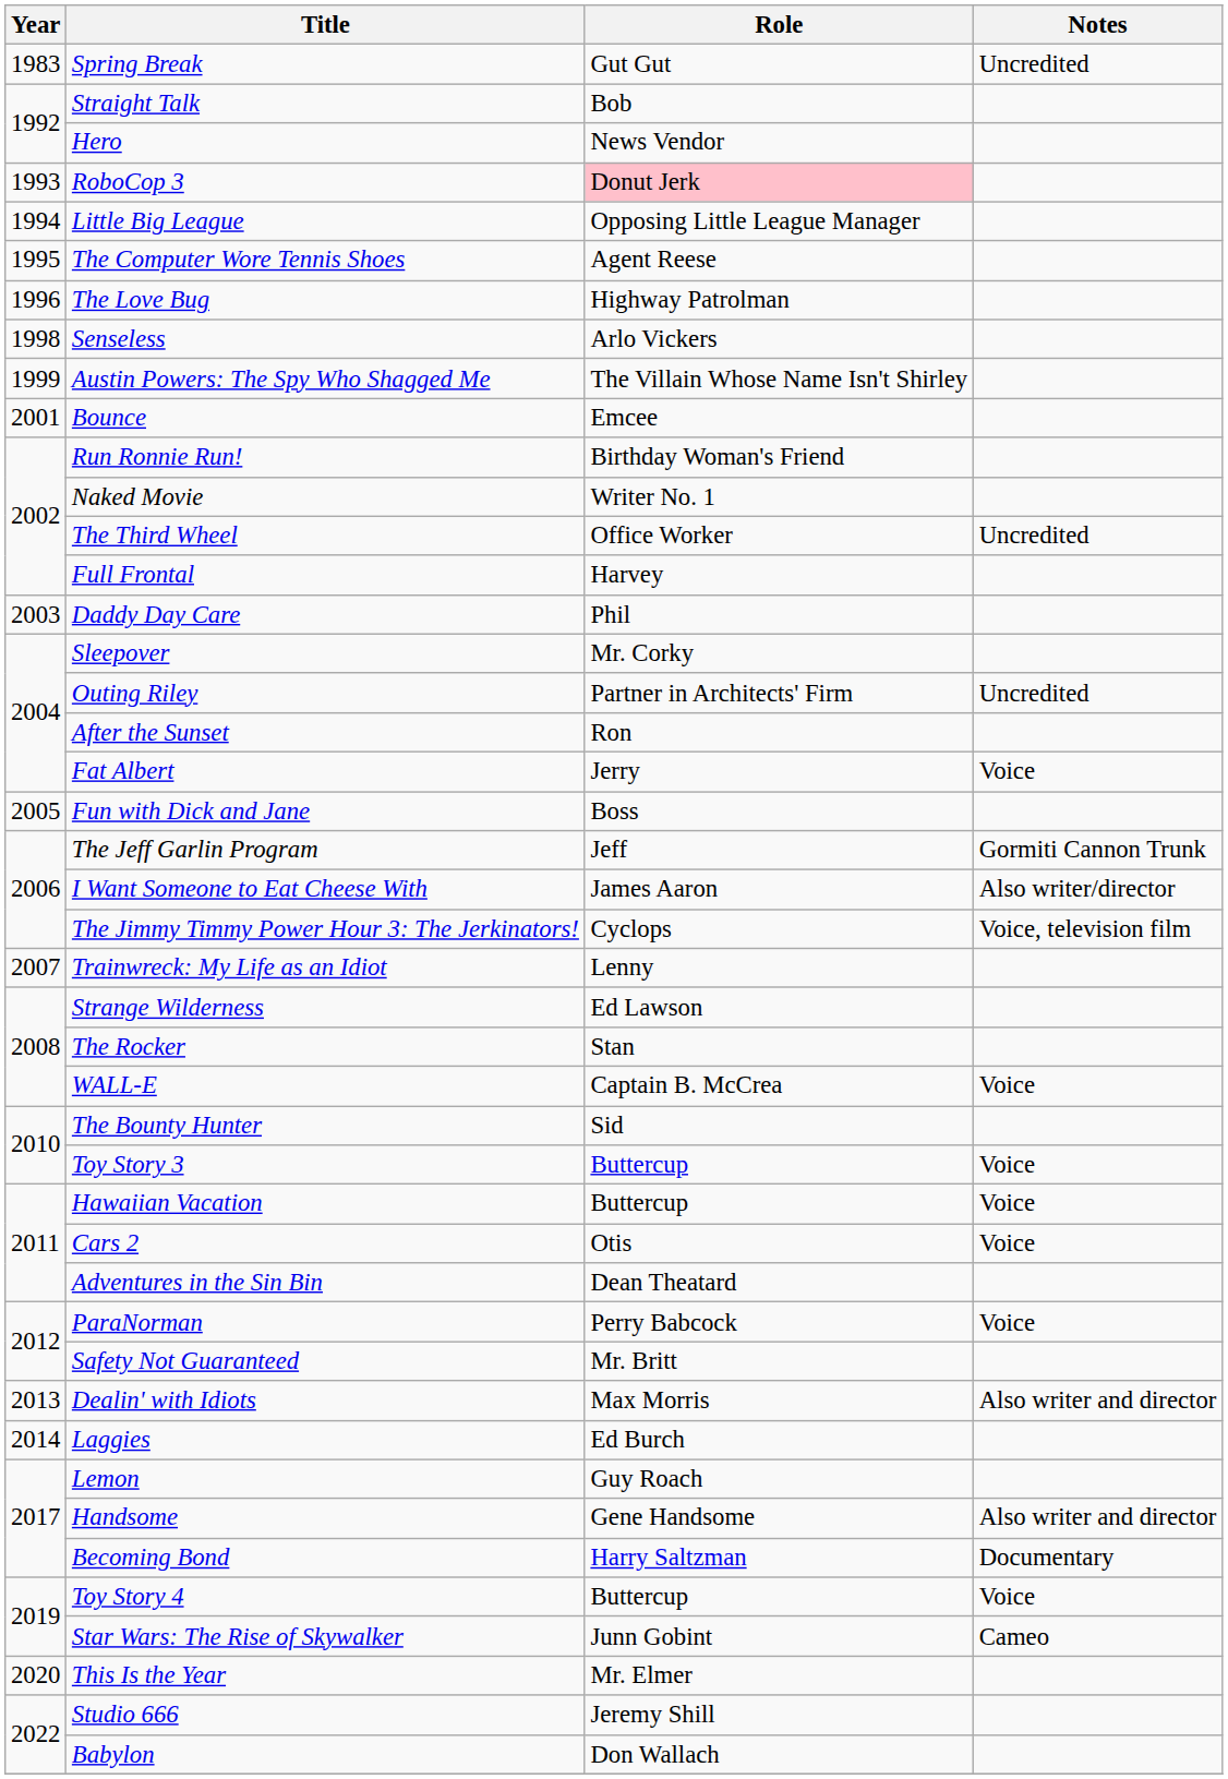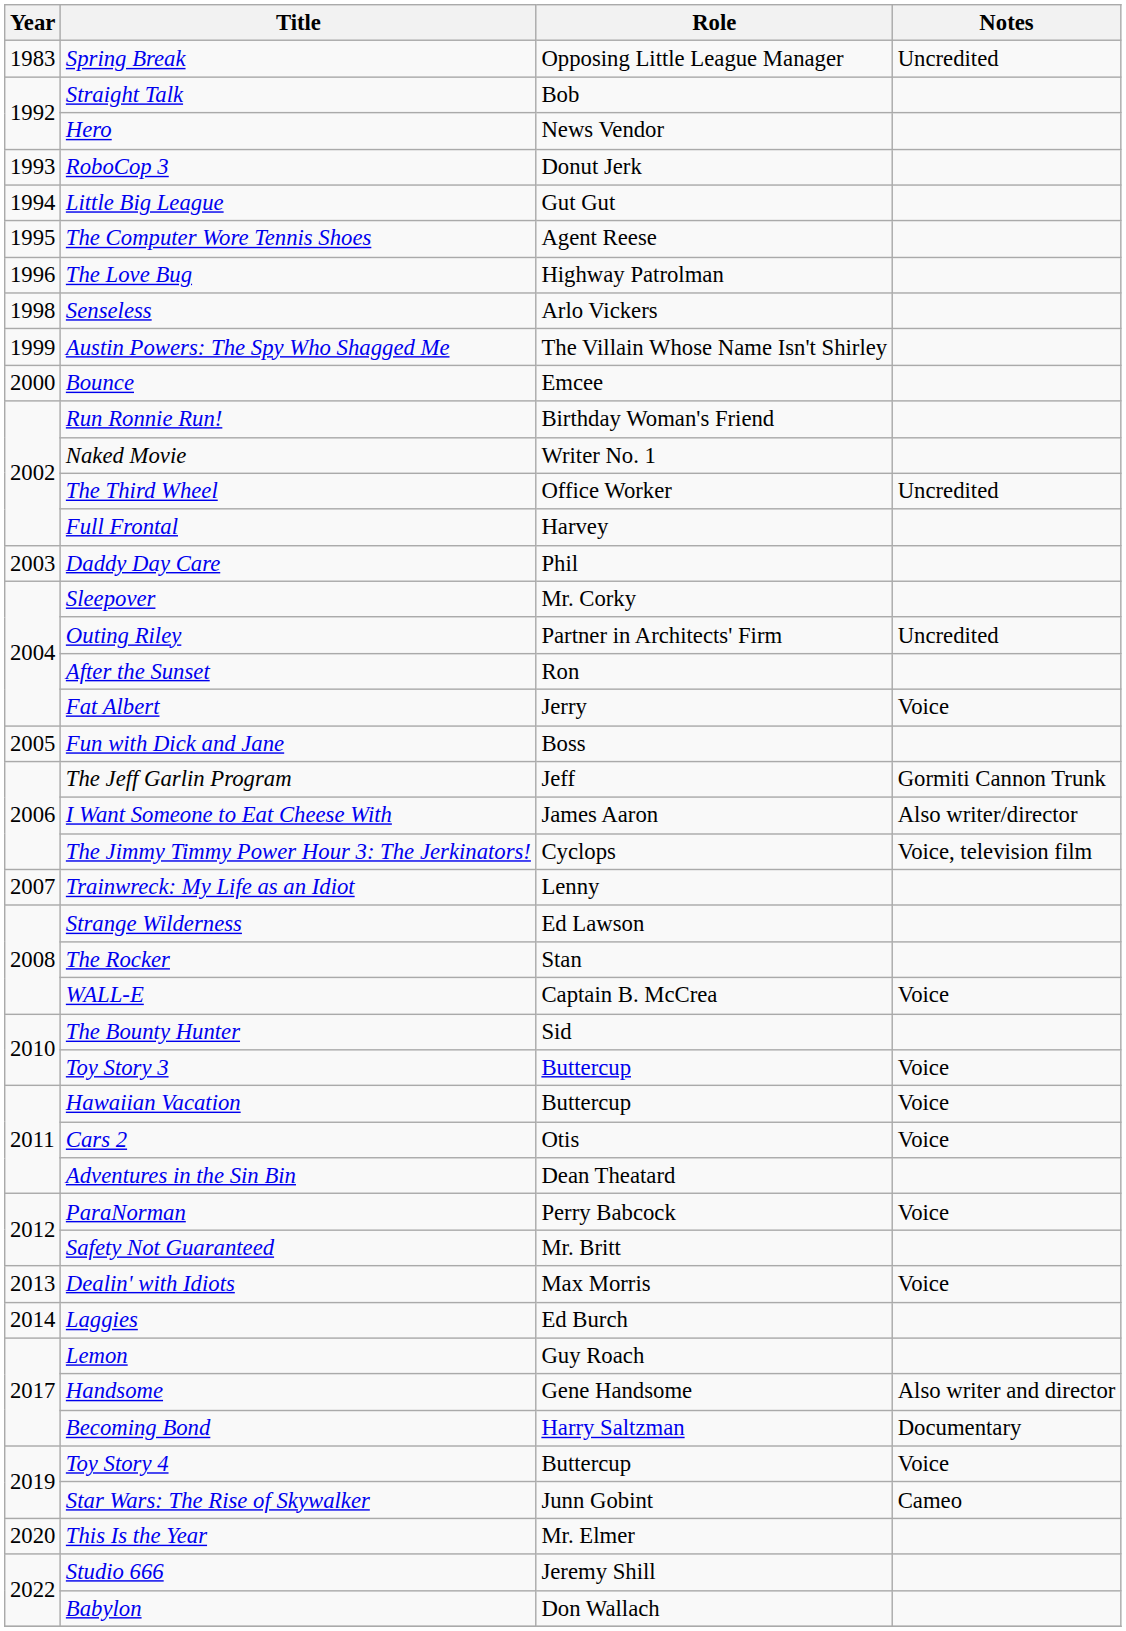 <table class="wikitable sortable">
 <tr>
 <th>Year</th>
 <th>Title</th>
 <th>Role</th>
 <th class="unsortable">Notes</th>
 </tr>
 <tr>
 <td>1983</td>
 <td><em><a href='#'>Spring Break</a></em></td>
-<td>Gut Gut</td>
+<td>Opposing Little League Manager</td>
 <td>Uncredited</td>
 </tr>
 <tr>
 <td rowspan="2">1992</td>
 <td><em><a href='#'>Straight Talk</a></em></td>
 <td>Bob</td>
 <td></td>
 </tr>
 <tr>
 <td><em><a href='#'>Hero</a></em></td>
 <td>News Vendor</td>
 <td></td>
 </tr>
 <tr>
 <td>1993</td>
 <td><em><a href='#'>RoboCop 3</a></em></td>
-<td style="background: pink;">Donut Jerk</td>
+<td>Donut Jerk</td>
 <td></td>
 </tr>
 <tr>
 <td>1994</td>
 <td><em><a href='#'>Little Big League</a></em></td>
-<td>Opposing Little League Manager</td>
+<td>Gut Gut</td>
 <td></td>
 </tr>
 <tr>
 <td>1995</td>
 <td><em><a href='#'>The Computer Wore Tennis Shoes</a></em></td>
 <td>Agent Reese</td>
 <td></td>
 </tr>
 <tr>
 <td>1996</td>
 <td><em><a href='#'>The Love Bug</a></em></td>
 <td>Highway Patrolman</td>
 <td></td>
 </tr>
 <tr>
 <td>1998</td>
 <td><em><a href='#'>Senseless</a></em></td>
 <td>Arlo Vickers</td>
 <td></td>
 </tr>
 <tr>
 <td>1999</td>
 <td><em><a href='#'>Austin Powers: The Spy Who Shagged Me</a></em></td>
 <td>The Villain Whose Name Isn't Shirley</td>
 <td></td>
 </tr>
 <tr>
-<td>2001</td>
+<td>2000</td>
 <td><em><a href='#'>Bounce</a></em></td>
 <td>Emcee</td>
 <td></td>
 </tr>
 <tr>
 <td rowspan="4">2002</td>
 <td><em><a href='#'>Run Ronnie Run!</a></em></td>
 <td>Birthday Woman's Friend</td>
 <td></td>
 </tr>
 <tr>
 <td><em>Naked Movie</em></td>
 <td>Writer No. 1</td>
 <td></td>
 </tr>
 <tr>
 <td><em><a href='#'>The Third Wheel</a></em></td>
 <td>Office Worker</td>
 <td>Uncredited</td>
 </tr>
 <tr>
 <td><em><a href='#'>Full Frontal</a></em></td>
 <td>Harvey</td>
 <td></td>
 </tr>
 <tr>
 <td>2003</td>
 <td><em><a href='#'>Daddy Day Care</a></em></td>
 <td>Phil</td>
 <td></td>
 </tr>
 <tr>
 <td rowspan="4">2004</td>
 <td><em><a href='#'>Sleepover</a></em></td>
 <td>Mr. Corky</td>
 <td></td>
 </tr>
 <tr>
 <td><em><a href='#'>Outing Riley</a></em></td>
 <td>Partner in Architects' Firm</td>
 <td>Uncredited</td>
 </tr>
 <tr>
 <td><em><a href='#'>After the Sunset</a></em></td>
 <td>Ron</td>
 <td></td>
 </tr>
 <tr>
 <td><em><a href='#'>Fat Albert</a></em></td>
 <td>Jerry</td>
 <td>Voice</td>
 </tr>
 <tr>
 <td>2005</td>
 <td><em><a href='#'>Fun with Dick and Jane</a></em></td>
 <td>Boss</td>
 <td></td>
 </tr>
 <tr>
 <td rowspan="3">2006</td>
 <td><em>The Jeff Garlin Program</em></td>
 <td>Jeff</td>
 <td>Gormiti Cannon Trunk</td>
 </tr>
 <tr>
 <td><em><a href='#'>I Want Someone to Eat Cheese With</a></em></td>
 <td>James Aaron</td>
 <td>Also writer/director</td>
 </tr>
 <tr>
 <td><em><a href='#'>The Jimmy Timmy Power Hour 3: The Jerkinators!</a></em></td>
 <td>Cyclops</td>
 <td>Voice, television film</td>
 </tr>
 <tr>
 <td>2007</td>
 <td><em><a href='#'>Trainwreck: My Life as an Idiot</a></em></td>
 <td>Lenny</td>
 <td></td>
 </tr>
 <tr>
 <td rowspan="3">2008</td>
 <td><em><a href='#'>Strange Wilderness</a></em></td>
 <td>Ed Lawson</td>
 <td></td>
 </tr>
 <tr>
 <td><em><a href='#'>The Rocker</a></em></td>
 <td>Stan</td>
 <td></td>
 </tr>
 <tr>
 <td><em><a href='#'>WALL-E</a></em></td>
 <td>Captain B. McCrea</td>
 <td>Voice</td>
 </tr>
 <tr>
 <td rowspan="2">2010</td>
 <td><em><a href='#'>The Bounty Hunter</a></em></td>
 <td>Sid</td>
 <td></td>
 </tr>
 <tr>
 <td><em><a href='#'>Toy Story 3</a></em></td>
 <td><a href='#'>Buttercup</a></td>
 <td>Voice</td>
 </tr>
 <tr>
 <td rowspan="3">2011</td>
 <td><em><a href='#'>Hawaiian Vacation</a></em></td>
 <td>Buttercup</td>
 <td>Voice</td>
 </tr>
 <tr>
 <td><em><a href='#'>Cars 2</a></em></td>
 <td>Otis</td>
 <td>Voice</td>
 </tr>
 <tr>
 <td><em><a href='#'>Adventures in the Sin Bin</a></em></td>
 <td>Dean Theatard</td>
 <td></td>
 </tr>
 <tr>
 <td rowspan="2">2012</td>
 <td><em><a href='#'>ParaNorman</a></em></td>
 <td>Perry Babcock</td>
 <td>Voice</td>
 </tr>
 <tr>
 <td><em><a href='#'>Safety Not Guaranteed</a></em></td>
 <td>Mr. Britt</td>
 <td></td>
 </tr>
 <tr>
 <td>2013</td>
 <td><em><a href='#'>Dealin' with Idiots</a></em></td>
 <td>Max Morris</td>
-<td>Also writer and director</td>
+<td>Voice</td>
 </tr>
 <tr>
 <td>2014</td>
 <td><em><a href='#'>Laggies</a></em></td>
 <td>Ed Burch</td>
 <td></td>
 </tr>
 <tr>
 <td rowspan="3">2017</td>
 <td><em><a href='#'>Lemon</a></em></td>
 <td>Guy Roach</td>
 <td></td>
 </tr>
 <tr>
 <td><em><a href='#'>Handsome</a></em></td>
 <td>Gene Handsome</td>
 <td>Also writer and director</td>
 </tr>
 <tr>
 <td><em><a href='#'>Becoming Bond</a></em></td>
 <td><a href='#'>Harry Saltzman</a></td>
 <td>Documentary</td>
 </tr>
 <tr>
 <td rowspan="2">2019</td>
 <td><em><a href='#'>Toy Story 4</a></em></td>
 <td>Buttercup</td>
 <td>Voice</td>
 </tr>
 <tr>
 <td><em><a href='#'>Star Wars: The Rise of Skywalker</a></em></td>
 <td>Junn Gobint</td>
 <td>Cameo</td>
 </tr>
 <tr>
 <td>2020</td>
 <td><em><a href='#'>This Is the Year</a></em></td>
 <td>Mr. Elmer</td>
 <td></td>
 </tr>
 <tr>
 <td rowspan=2>2022</td>
 <td><em><a href='#'>Studio 666</a></em></td>
 <td>Jeremy Shill</td>
 <td></td>
 </tr>
 <tr>
 <td><em><a href='#'>Babylon</a></em></td>
 <td>Don Wallach</td>
 <td></td>
 </tr>
 <tr>
 </tr>
 </table>
